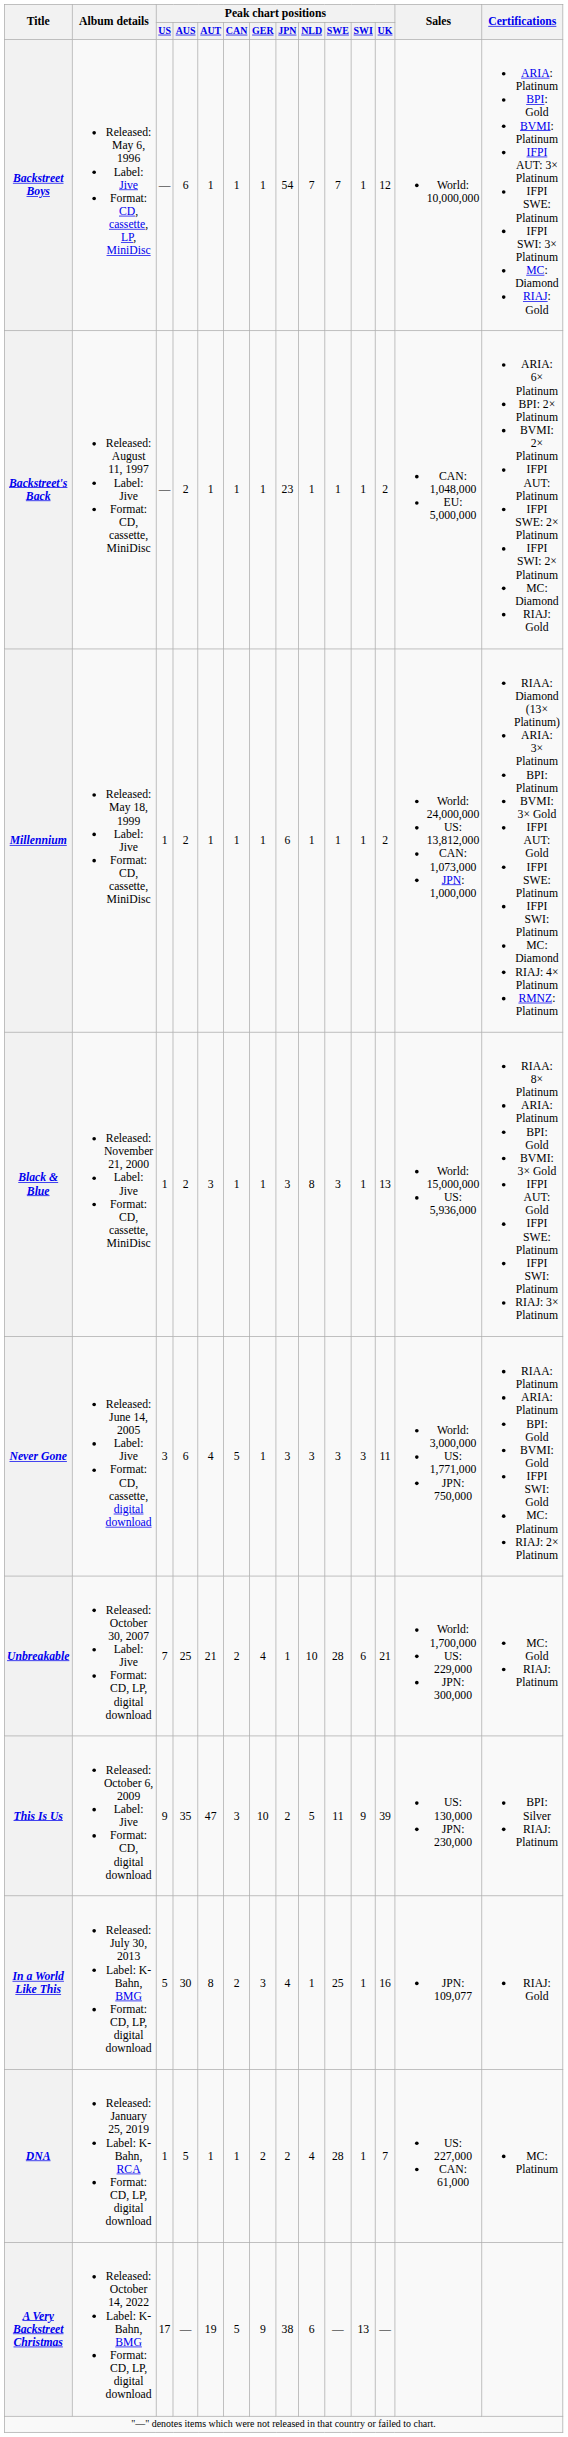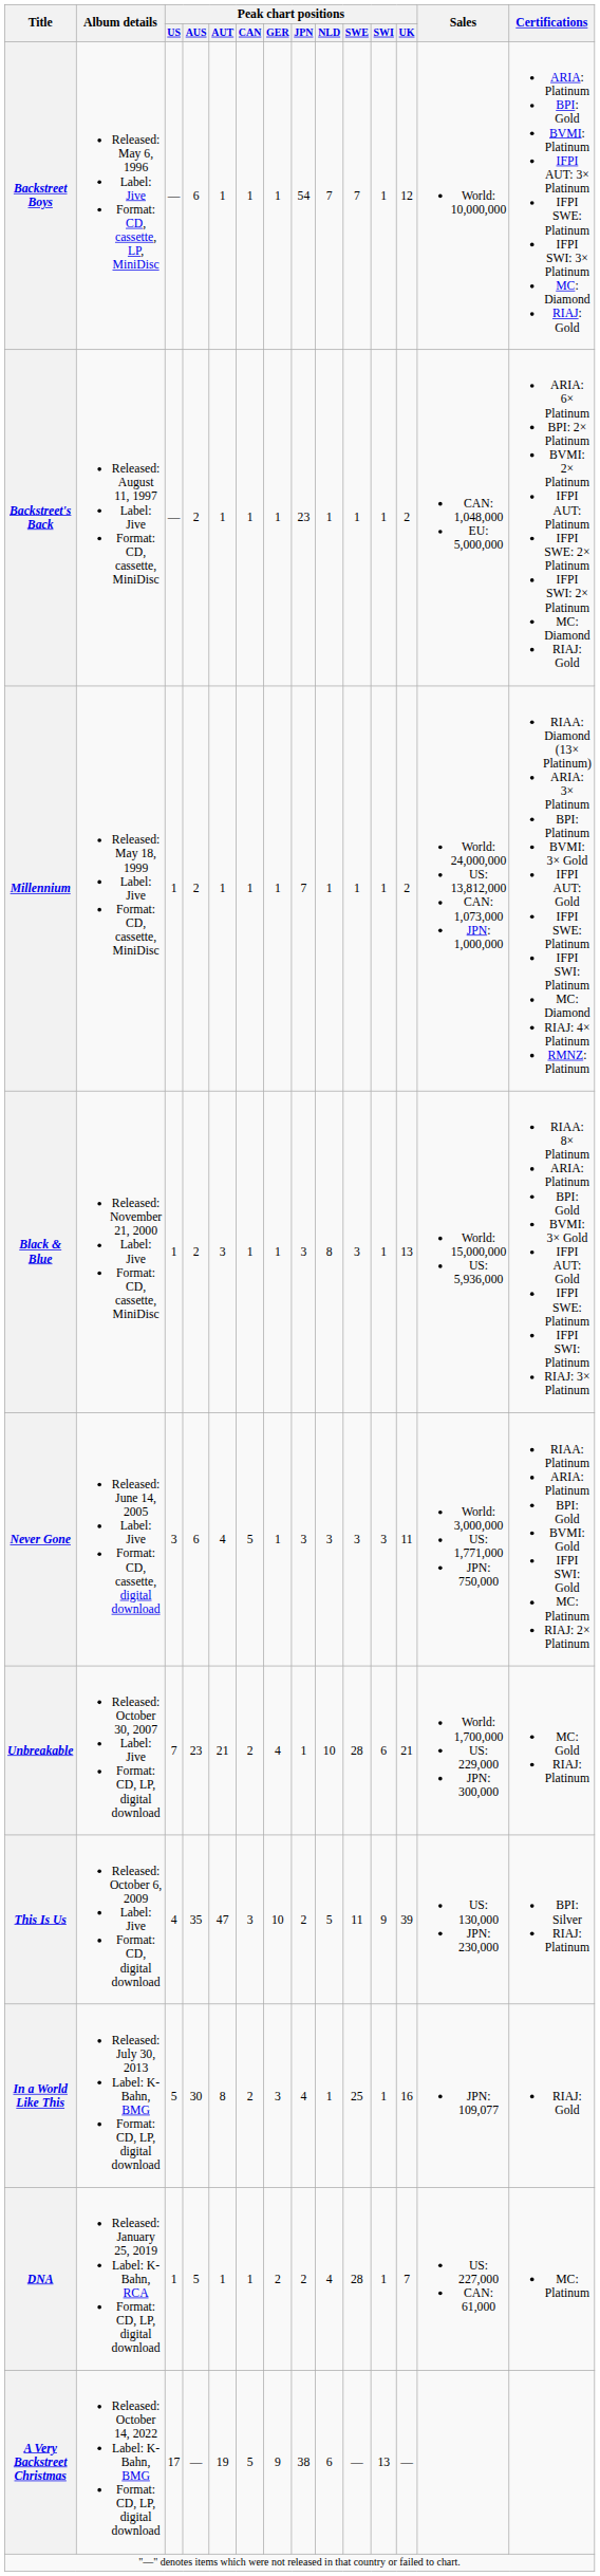 <table class="wikitable plainrowheaders" style="text-align:center;" border="1">
 <tr>
 <th scope="col" rowspan="2" style="width:11em;">Title</th>
 <th scope="col" rowspan="2" style="width:18em;">Album details</th>
 <th scope="col" colspan="10">Peak chart positions</th>
 <th scope="col" rowspan="2" style="width:12em;">Sales</th>
 <th scope="col" rowspan="2" style="width:14em;"><a href='#'>Certifications</a></th>
 </tr>
 <tr>
 <th scope="col" style="width:2.5em;font-size:85%;"><a href='#'>US</a><br></th>
 <th scope="col" style="width:2.5em;font-size:85%;"><a href='#'>AUS</a><br></th>
 <th scope="col" style="width:2.5em;font-size:85%;"><a href='#'>AUT</a><br></th>
 <th scope="col" style="width:2.5em;font-size:85%;"><a href='#'>CAN</a><br></th>
 <th scope="col" style="width:2.5em;font-size:85%;"><a href='#'>GER</a><br></th>
 <th scope="col" style="width:2.5em;font-size:85%;"><a href='#'>JPN</a><br></th>
 <th scope="col" style="width:2.5em;font-size:85%;"><a href='#'>NLD</a><br></th>
 <th scope="col" style="width:2.5em;font-size:85%;"><a href='#'>SWE</a><br></th>
 <th scope="col" style="width:2.5em;font-size:85%;"><a href='#'>SWI</a><br></th>
 <th scope="col" style="width:2.5em;font-size:85%;"><a href='#'>UK</a><br></th>
 </tr>
 <tr>
 <th scope="row"><em><a href='#'>Backstreet Boys</a></em></th>
 <td><br><ul><li>Released: May 6, 1996</li><li>Label: <a href='#'>Jive</a></li><li>Format: <a href='#'>CD</a>, <a href='#'>cassette</a>, <a href='#'>LP</a>, <a href='#'>MiniDisc</a></li></ul></td>
 <td>—</td>
 <td>6</td>
 <td>1</td>
 <td>1</td>
 <td>1</td>
 <td>54</td>
 <td>7</td>
 <td>7</td>
 <td>1</td>
 <td>12</td>
 <td><br><ul><li>World: 10,000,000</li></ul></td>
 <td><br><ul><li><a href='#'>ARIA</a>: Platinum</li><li><a href='#'>BPI</a>: Gold</li><li><a href='#'>BVMI</a>: Platinum</li><li><a href='#'>IFPI</a> AUT: 3× Platinum</li><li>IFPI SWE: Platinum</li><li>IFPI SWI: 3× Platinum</li><li><a href='#'>MC</a>: Diamond</li><li><a href='#'>RIAJ</a>: Gold</li></ul></td>
 </tr>
 <tr>
 <th scope="row"><em><a href='#'>Backstreet's Back</a></em></th>
 <td><br><ul><li>Released: August 11, 1997</li><li>Label: Jive</li><li>Format: CD, cassette, MiniDisc</li></ul></td>
 <td>—</td>
 <td>2</td>
 <td>1</td>
 <td>1</td>
 <td>1</td>
 <td>23</td>
 <td>1</td>
 <td>1</td>
 <td>1</td>
 <td>2</td>
 <td><br><ul><li>CAN: 1,048,000</li><li>EU: 5,000,000</li></ul></td>
 <td><br><ul><li>ARIA: 6× Platinum</li><li>BPI: 2× Platinum</li><li>BVMI: 2× Platinum</li><li>IFPI AUT: Platinum</li><li>IFPI SWE: 2× Platinum</li><li>IFPI SWI: 2× Platinum</li><li>MC: Diamond</li><li>RIAJ: Gold</li></ul></td>
 </tr>
 <tr>
 <th scope="row"><em><a href='#'>Millennium</a></em></th>
 <td><br><ul><li>Released: May 18, 1999</li><li>Label: Jive</li><li>Format: CD, cassette, MiniDisc</li></ul></td>
 <td>1</td>
 <td>2</td>
 <td>1</td>
 <td>1</td>
 <td>1</td>
-<td>6</td>
+<td>7</td>
 <td>1</td>
 <td>1</td>
 <td>1</td>
 <td>2</td>
 <td><br><ul><li>World: 24,000,000</li><li>US: 13,812,000</li><li>CAN: 1,073,000</li><li><a href='#'>JPN</a>: 1,000,000</li></ul></td>
 <td><br><ul><li>RIAA: Diamond (13× Platinum)</li><li>ARIA: 3× Platinum</li><li>BPI: Platinum</li><li>BVMI: 3× Gold</li><li>IFPI AUT: Gold</li><li>IFPI SWE: Platinum</li><li>IFPI SWI: Platinum</li><li>MC: Diamond</li><li>RIAJ: 4× Platinum</li><li><a href='#'>RMNZ</a>: Platinum</li></ul></td>
 </tr>
 <tr>
 <th scope="row"><em><a href='#'>Black & Blue</a></em></th>
 <td><br><ul><li>Released: November 21, 2000</li><li>Label: Jive</li><li>Format: CD, cassette, MiniDisc</li></ul></td>
 <td>1</td>
 <td>2</td>
 <td>3</td>
 <td>1</td>
 <td>1</td>
 <td>3</td>
 <td>8</td>
 <td>3</td>
 <td>1</td>
 <td>13</td>
 <td><br><ul><li>World: 15,000,000</li><li>US: 5,936,000</li></ul></td>
 <td><br><ul><li>RIAA: 8× Platinum</li><li>ARIA: Platinum</li><li>BPI: Gold</li><li>BVMI: 3× Gold</li><li>IFPI AUT: Gold</li><li>IFPI SWE: Platinum</li><li>IFPI SWI: Platinum</li><li>RIAJ: 3× Platinum</li></ul></td>
 </tr>
 <tr>
 <th scope="row"><em><a href='#'>Never Gone</a></em></th>
 <td><br><ul><li>Released: June 14, 2005</li><li>Label: Jive</li><li>Format: CD, cassette, <a href='#'>digital download</a></li></ul></td>
 <td>3</td>
 <td>6</td>
 <td>4</td>
 <td>5</td>
 <td>1</td>
 <td>3</td>
 <td>3</td>
 <td>3</td>
 <td>3</td>
 <td>11</td>
 <td><br><ul><li>World: 3,000,000</li><li>US: 1,771,000</li><li>JPN: 750,000</li></ul></td>
 <td><br><ul><li>RIAA: Platinum</li><li>ARIA: Platinum</li><li>BPI: Gold</li><li>BVMI: Gold</li><li>IFPI SWI: Gold</li><li>MC: Platinum</li><li>RIAJ: 2× Platinum</li></ul></td>
 </tr>
 <tr>
 <th scope="row"><em><a href='#'>Unbreakable</a></em></th>
 <td><br><ul><li>Released: October 30, 2007</li><li>Label: Jive</li><li>Format: CD, LP, digital download</li></ul></td>
 <td>7</td>
-<td>25</td>
+<td>23</td>
 <td>21</td>
 <td>2</td>
 <td>4</td>
 <td>1</td>
 <td>10</td>
 <td>28</td>
 <td>6</td>
 <td>21</td>
 <td><br><ul><li>World: 1,700,000</li><li>US: 229,000</li><li>JPN: 300,000</li></ul></td>
 <td><br><ul><li>MC: Gold</li><li>RIAJ: Platinum</li></ul></td>
 </tr>
 <tr>
 <th scope="row"><em><a href='#'>This Is Us</a></em></th>
 <td><br><ul><li>Released: October 6, 2009</li><li>Label: Jive</li><li>Format: CD, digital download</li></ul></td>
-<td>9</td>
+<td>4</td>
 <td>35</td>
 <td>47</td>
 <td>3</td>
 <td>10</td>
 <td>2</td>
 <td>5</td>
 <td>11</td>
 <td>9</td>
 <td>39</td>
 <td><br><ul><li>US: 130,000</li><li>JPN: 230,000</li></ul></td>
 <td><br><ul><li>BPI: Silver</li><li>RIAJ: Platinum</li></ul></td>
 </tr>
 <tr>
 <th scope="row"><em><a href='#'>In a World Like This</a></em></th>
 <td><br><ul><li>Released: July 30, 2013</li><li>Label: K-Bahn, <a href='#'>BMG</a></li><li>Format: CD, LP, digital download</li></ul></td>
 <td>5</td>
 <td>30</td>
 <td>8</td>
 <td>2</td>
 <td>3</td>
 <td>4</td>
 <td>1</td>
 <td>25</td>
 <td>1</td>
 <td>16</td>
 <td><br><ul><li>JPN: 109,077</li></ul></td>
 <td><br><ul><li>RIAJ: Gold</li></ul></td>
 </tr>
 <tr>
 <th scope="row"><em><a href='#'>DNA</a></em></th>
 <td><br><ul><li>Released: January 25, 2019</li><li>Label: K-Bahn, <a href='#'>RCA</a></li><li>Format: CD, LP, digital download</li></ul></td>
 <td>1</td>
 <td>5</td>
 <td>1</td>
 <td>1</td>
 <td>2</td>
 <td>2</td>
 <td>4</td>
 <td>28</td>
 <td>1</td>
 <td>7</td>
 <td><br><ul><li>US: 227,000</li><li>CAN: 61,000</li></ul></td>
 <td><br><ul><li>MC: Platinum</li></ul></td>
 </tr>
 <tr>
 <th scope="row"><em><a href='#'>A Very Backstreet Christmas</a></em></th>
 <td><br><ul><li>Released: October 14, 2022</li><li>Label: K-Bahn, <a href='#'>BMG</a></li><li>Format: CD, LP, digital download</li></ul></td>
 <td>17</td>
 <td>—</td>
 <td>19</td>
 <td>5</td>
 <td>9</td>
 <td>38</td>
 <td>6</td>
 <td>—</td>
 <td>13</td>
 <td>—</td>
 <td></td>
 <td></td>
 </tr>
 <tr>
 <td colspan="16" style="font-size: 85%">"—" denotes items which were not released in that country or failed to chart.</td>
 </tr>
 </table>
